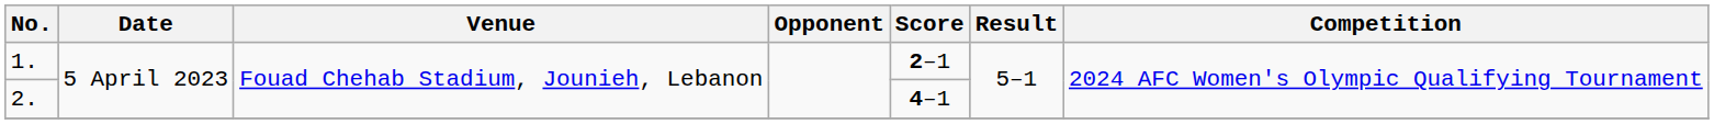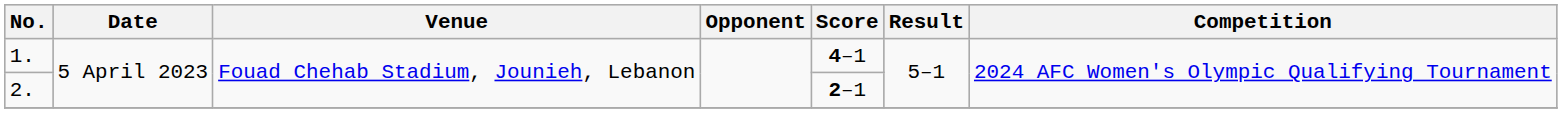 <table class="wikitable">
 <tr>
 <th>No.</th>
 <th>Date</th>
 <th>Venue</th>
 <th>Opponent</th>
 <th>Score</th>
 <th>Result</th>
 <th>Competition</th>
 </tr>
 <tr>
 <td>1.</td>
 <td rowspan=2>5 April 2023</td>
 <td rowspan=2><a href='#'>Fouad Chehab Stadium</a>, <a href='#'>Jounieh</a>, Lebanon</td>
 <td rowspan=2></td>
-<td align=center><strong>2</strong>–1</td>
+<td align=center><strong>4</strong>–1</td>
 <td rowspan=2 align=center>5–1</td>
 <td rowspan=2><a href='#'>2024 AFC Women's Olympic Qualifying Tournament</a></td>
 </tr>
 <tr>
 <td>2.</td>
-<td align=center><strong>4</strong>–1</td>
+<td align=center><strong>2</strong>–1</td>
 </tr>
 <tr>
 </tr>
 </table>
